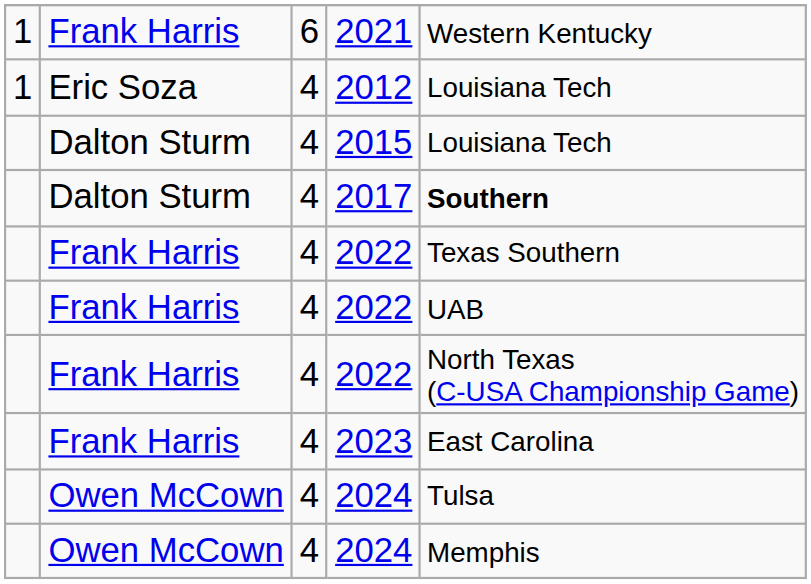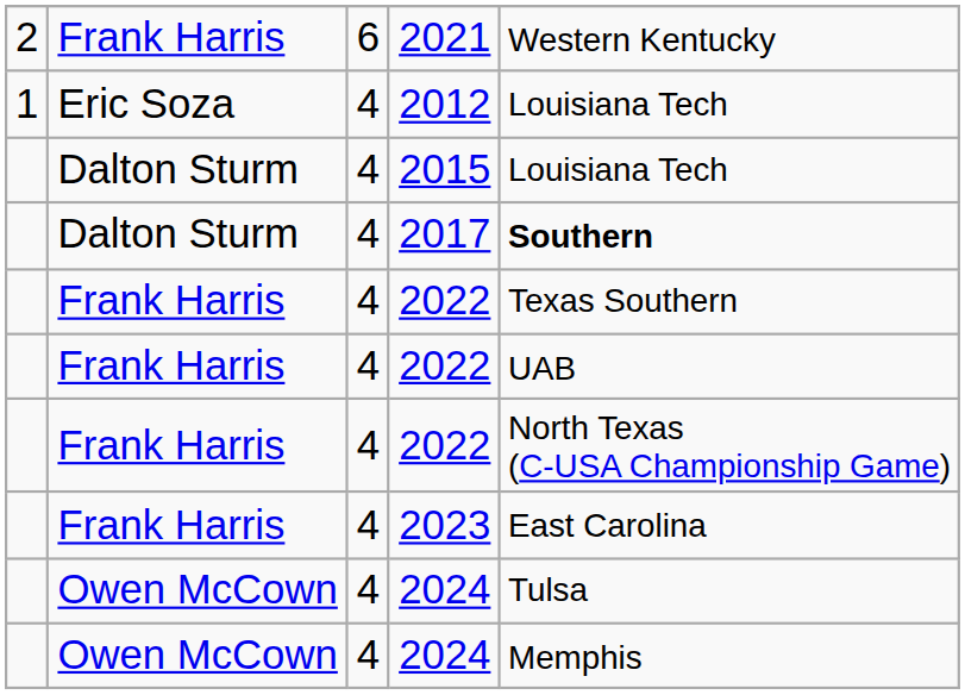 <table class="wikitable">
 <tr>
 </tr>
 <tr>
-<td>1</td>
+<td>2</td>
 <td><a href='#'>Frank Harris</a></td>
 <td>6</td>
 <td><a href='#'>2021</a></td>
 <td style="font-size:80%;">Western Kentucky</td>
 </tr>
 <tr>
 <td>1</td>
 <td>Eric Soza</td>
 <td>4</td>
 <td><a href='#'>2012</a></td>
 <td style="font-size:80%;">Louisiana Tech</td>
 </tr>
 <tr>
 <td></td>
 <td>Dalton Sturm</td>
 <td>4</td>
 <td><a href='#'>2015</a></td>
 <td style="font-size:80%;">Louisiana Tech</td>
 </tr>
 <tr>
 <td></td>
 <td>Dalton Sturm</td>
 <td>4</td>
 <td><a href='#'>2017</a></td>
 <td style="font-size:80%;"><strong>Southern</strong></td>
 </tr>
 <tr>
 <td></td>
 <td><a href='#'>Frank Harris</a></td>
 <td>4</td>
 <td><a href='#'>2022</a></td>
 <td style="font-size:80%;">Texas Southern</td>
 </tr>
 <tr>
 <td></td>
 <td><a href='#'>Frank Harris</a></td>
 <td>4</td>
 <td><a href='#'>2022</a></td>
 <td style="font-size:80%;">UAB</td>
 </tr>
 <tr>
 <td></td>
 <td><a href='#'>Frank Harris</a></td>
 <td>4</td>
 <td><a href='#'>2022</a></td>
 <td style="font-size:80%;">North Texas<br>(<a href='#'>C-USA Championship Game</a>)</td>
 </tr>
 <tr>
 <td></td>
 <td><a href='#'>Frank Harris</a></td>
 <td>4</td>
 <td><a href='#'>2023</a></td>
 <td style="font-size:80%;">East Carolina</td>
 </tr>
 <tr>
 <td></td>
 <td><a href='#'>Owen McCown</a></td>
 <td>4</td>
 <td><a href='#'>2024</a></td>
 <td style="font-size:80%;">Tulsa</td>
 </tr>
 <tr>
 <td></td>
 <td><a href='#'>Owen McCown</a></td>
 <td>4</td>
 <td><a href='#'>2024</a></td>
 <td style="font-size:80%;">Memphis<br></td>
 </tr>
 </table>
